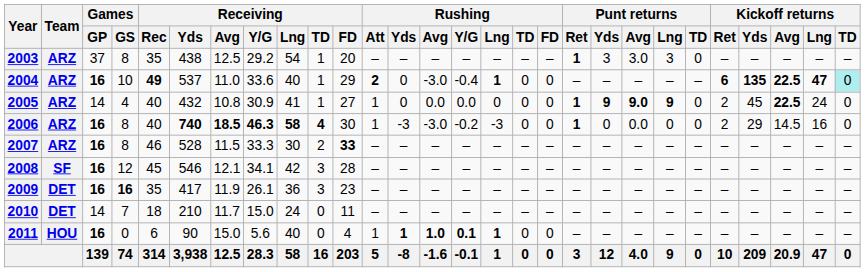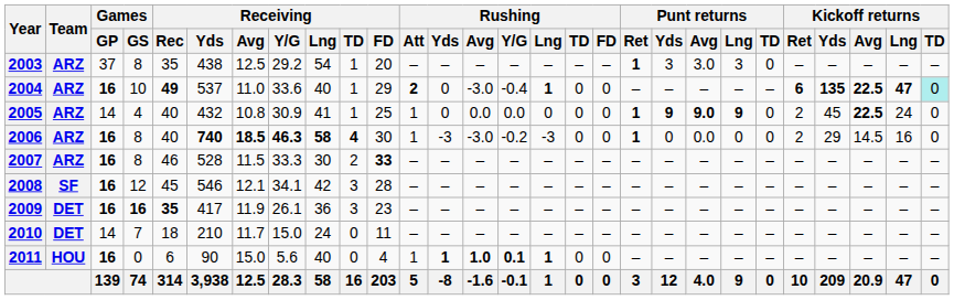 <table class="wikitable" style="text-align:center;">
 <tr>
 <th rowspan="2">Year</th>
 <th rowspan="2">Team</th>
 <th colspan="2">Games</th>
 <th colspan="7">Receiving</th>
 <th colspan="7">Rushing</th>
 <th colspan="5">Punt returns</th>
 <th colspan="5">Kickoff returns</th>
 </tr>
 <tr>
 <th>GP</th>
 <th>GS</th>
 <th>Rec</th>
 <th>Yds</th>
 <th>Avg</th>
 <th>Y/G</th>
 <th>Lng</th>
 <th>TD</th>
 <th>FD</th>
 <th>Att</th>
 <th>Yds</th>
 <th>Avg</th>
 <th>Y/G</th>
 <th>Lng</th>
 <th>TD</th>
 <th>FD</th>
 <th>Ret</th>
 <th>Yds</th>
 <th>Avg</th>
 <th>Lng</th>
 <th>TD</th>
 <th>Ret</th>
 <th>Yds</th>
 <th>Avg</th>
 <th>Lng</th>
 <th>TD</th>
 </tr>
 <tr>
 <th><a href='#'>2003</a></th>
 <th><a href='#'>ARZ</a></th>
 <td>37</td>
 <td>8</td>
 <td>35</td>
 <td>438</td>
 <td>12.5</td>
 <td>29.2</td>
 <td>54</td>
 <td>1</td>
 <td>20</td>
 <td>–</td>
 <td>–</td>
 <td>–</td>
 <td>–</td>
 <td>–</td>
 <td>–</td>
 <td>–</td>
 <td><strong>1</strong></td>
 <td>3</td>
 <td>3.0</td>
 <td>3</td>
 <td>0</td>
 <td>–</td>
 <td>–</td>
 <td>–</td>
 <td>–</td>
 <td>–</td>
 </tr>
 <tr>
 <th><a href='#'>2004</a></th>
 <th><a href='#'>ARZ</a></th>
 <td><strong>16</strong></td>
 <td>10</td>
 <td><strong>49</strong></td>
 <td>537</td>
 <td>11.0</td>
 <td>33.6</td>
 <td>40</td>
 <td>1</td>
 <td>29</td>
 <td><strong>2</strong></td>
 <td>0</td>
 <td>-3.0</td>
 <td>-0.4</td>
 <td><strong>1</strong></td>
 <td>0</td>
 <td>0</td>
 <td>–</td>
 <td>–</td>
 <td>–</td>
 <td>–</td>
 <td>–</td>
 <td><strong>6</strong></td>
 <td><strong>135</strong></td>
 <td><strong>22.5</strong></td>
 <td><strong>47</strong></td>
 <td style="background: paleturquoise;">0</td>
 </tr>
 <tr>
 <th><a href='#'>2005</a></th>
 <th><a href='#'>ARZ</a></th>
 <td>14</td>
 <td>4</td>
 <td>40</td>
 <td>432</td>
 <td>10.8</td>
 <td>30.9</td>
 <td>41</td>
 <td>1</td>
-<td>27</td>
+<td>25</td>
 <td>1</td>
 <td>0</td>
 <td>0.0</td>
 <td>0.0</td>
 <td>0</td>
 <td>0</td>
 <td>0</td>
 <td><strong>1</strong></td>
 <td><strong>9</strong></td>
 <td><strong>9.0</strong></td>
 <td><strong>9</strong></td>
 <td>0</td>
 <td>2</td>
 <td>45</td>
 <td><strong>22.5</strong></td>
 <td>24</td>
 <td>0</td>
 </tr>
 <tr>
 <th><a href='#'>2006</a></th>
 <th><a href='#'>ARZ</a></th>
 <td><strong>16</strong></td>
 <td>8</td>
 <td>40</td>
 <td><strong>740</strong></td>
 <td><strong>18.5</strong></td>
 <td><strong>46.3</strong></td>
 <td><strong>58</strong></td>
 <td><strong>4</strong></td>
 <td>30</td>
 <td>1</td>
 <td>-3</td>
 <td>-3.0</td>
 <td>-0.2</td>
 <td>-3</td>
 <td>0</td>
 <td>0</td>
 <td><strong>1</strong></td>
 <td>0</td>
 <td>0.0</td>
 <td>0</td>
 <td>0</td>
 <td>2</td>
 <td>29</td>
 <td>14.5</td>
 <td>16</td>
 <td>0</td>
 </tr>
 <tr>
 <th><a href='#'>2007</a></th>
 <th><a href='#'>ARZ</a></th>
 <td><strong>16</strong></td>
 <td>8</td>
 <td>46</td>
 <td>528</td>
 <td>11.5</td>
 <td>33.3</td>
 <td>30</td>
 <td>2</td>
 <td><strong>33</strong></td>
 <td>–</td>
 <td>–</td>
 <td>–</td>
 <td>–</td>
 <td>–</td>
 <td>–</td>
 <td>–</td>
 <td>–</td>
 <td>–</td>
 <td>–</td>
 <td>–</td>
 <td>–</td>
 <td>–</td>
 <td>–</td>
 <td>–</td>
 <td>–</td>
 <td>–</td>
 </tr>
 <tr>
 <th><a href='#'>2008</a></th>
 <th><a href='#'>SF</a></th>
 <td><strong>16</strong></td>
 <td>12</td>
 <td>45</td>
 <td>546</td>
 <td>12.1</td>
 <td>34.1</td>
 <td>42</td>
 <td>3</td>
 <td>28</td>
 <td>–</td>
 <td>–</td>
 <td>–</td>
 <td>–</td>
 <td>–</td>
 <td>–</td>
 <td>–</td>
 <td>–</td>
 <td>–</td>
 <td>–</td>
 <td>–</td>
 <td>–</td>
 <td>–</td>
 <td>–</td>
 <td>–</td>
 <td>–</td>
 <td>–</td>
 </tr>
 <tr>
 <th><a href='#'>2009</a></th>
 <th><a href='#'>DET</a></th>
 <td><strong>16</strong></td>
 <td><strong>16</strong></td>
-<td>35</td>
+<td><strong>35</strong></td>
 <td>417</td>
 <td>11.9</td>
 <td>26.1</td>
 <td>36</td>
 <td>3</td>
 <td>23</td>
 <td>–</td>
 <td>–</td>
 <td>–</td>
 <td>–</td>
 <td>–</td>
 <td>–</td>
 <td>–</td>
 <td>–</td>
 <td>–</td>
 <td>–</td>
 <td>–</td>
 <td>–</td>
 <td>–</td>
 <td>–</td>
 <td>–</td>
 <td>–</td>
 <td>–</td>
 </tr>
 <tr>
 <th><a href='#'>2010</a></th>
 <th><a href='#'>DET</a></th>
 <td>14</td>
 <td>7</td>
 <td>18</td>
 <td>210</td>
 <td>11.7</td>
 <td>15.0</td>
 <td>24</td>
 <td>0</td>
 <td>11</td>
 <td>–</td>
 <td>–</td>
 <td>–</td>
 <td>–</td>
 <td>–</td>
 <td>–</td>
 <td>–</td>
 <td>–</td>
 <td>–</td>
 <td>–</td>
 <td>–</td>
 <td>–</td>
 <td>–</td>
 <td>–</td>
 <td>–</td>
 <td>–</td>
 <td>–</td>
 </tr>
 <tr>
 <th><a href='#'>2011</a></th>
 <th><a href='#'>HOU</a></th>
 <td><strong>16</strong></td>
 <td>0</td>
 <td>6</td>
 <td>90</td>
 <td>15.0</td>
 <td>5.6</td>
 <td>40</td>
 <td>0</td>
 <td>4</td>
 <td>1</td>
 <td><strong>1</strong></td>
 <td><strong>1.0</strong></td>
 <td><strong>0.1</strong></td>
 <td><strong>1</strong></td>
 <td>0</td>
 <td>0</td>
 <td>–</td>
 <td>–</td>
 <td>–</td>
 <td>–</td>
 <td>–</td>
 <td>–</td>
 <td>–</td>
 <td>–</td>
 <td>–</td>
 <td>–</td>
 </tr>
 <tr>
 <th colspan="2"></th>
 <th>139</th>
 <th>74</th>
 <th>314</th>
 <th>3,938</th>
 <th>12.5</th>
 <th>28.3</th>
 <th>58</th>
 <th>16</th>
 <th>203</th>
 <th>5</th>
 <th>-8</th>
 <th>-1.6</th>
 <th>-0.1</th>
 <th>1</th>
 <th>0</th>
 <th>0</th>
 <th>3</th>
 <th>12</th>
 <th>4.0</th>
 <th>9</th>
 <th>0</th>
 <th>10</th>
 <th>209</th>
 <th>20.9</th>
 <th>47</th>
 <th>0</th>
 </tr>
 </table>
